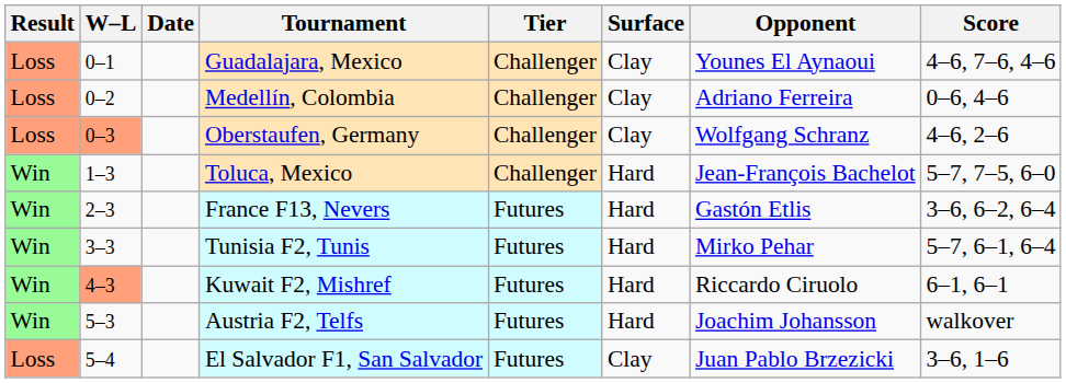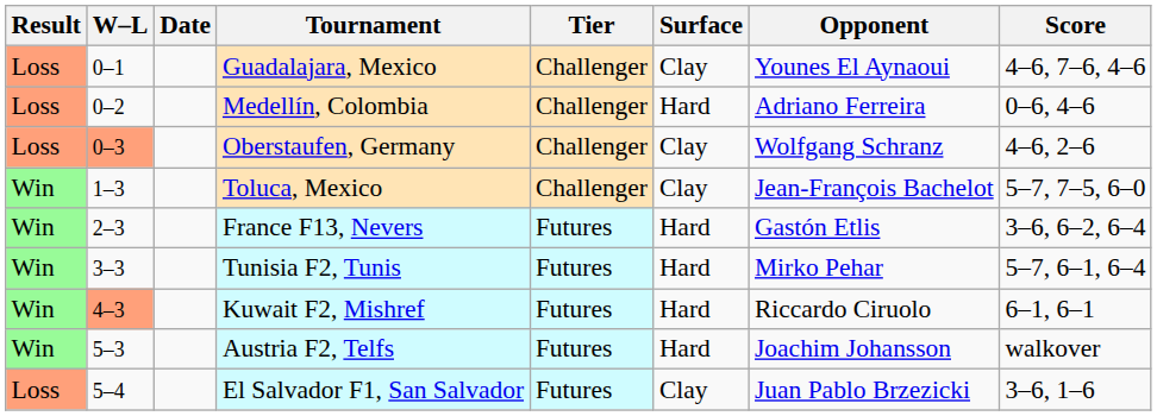 <table class="sortable wikitable">
 <tr>
 <th>Result</th>
 <th class="unsortable">W–L</th>
 <th>Date</th>
 <th>Tournament</th>
 <th>Tier</th>
 <th>Surface</th>
 <th>Opponent</th>
 <th class="unsortable">Score</th>
 </tr>
 <tr>
 <td bgcolor=FFA07A>Loss</td>
 <td><small>0–1</small></td>
 <td></td>
 <td style="background:moccasin;"><a href='#'>Guadalajara</a>, Mexico</td>
 <td style="background:moccasin;">Challenger</td>
 <td>Clay</td>
 <td> <a href='#'>Younes El Aynaoui</a></td>
 <td>4–6, 7–6, 4–6</td>
 </tr>
 <tr>
 <td bgcolor=FFA07A>Loss</td>
 <td><small>0–2</small></td>
 <td></td>
 <td style="background:moccasin;"><a href='#'>Medellín</a>, Colombia</td>
 <td style="background:moccasin;">Challenger</td>
-<td>Clay</td>
+<td>Hard</td>
 <td> <a href='#'>Adriano Ferreira</a></td>
 <td>0–6, 4–6</td>
 </tr>
 <tr>
 <td bgcolor=FFA07A>Loss</td>
 <td style="background: lightsalmon;"><small>0–3</small></td>
 <td></td>
 <td style="background:moccasin;"><a href='#'>Oberstaufen</a>, Germany</td>
 <td style="background:moccasin;">Challenger</td>
 <td>Clay</td>
 <td> <a href='#'>Wolfgang Schranz</a></td>
 <td>4–6, 2–6</td>
 </tr>
 <tr>
 <td bgcolor=98FB98>Win</td>
 <td><small>1–3</small></td>
 <td></td>
 <td style="background:moccasin;"><a href='#'>Toluca</a>, Mexico</td>
 <td style="background:moccasin;">Challenger</td>
-<td>Hard</td>
+<td>Clay</td>
 <td> <a href='#'>Jean-François Bachelot</a></td>
 <td>5–7, 7–5, 6–0</td>
 </tr>
 <tr>
 <td bgcolor=98FB98>Win</td>
 <td><small>2–3</small></td>
 <td></td>
 <td style="background:#cffcff;">France F13, <a href='#'>Nevers</a></td>
 <td style="background:#cffcff;">Futures</td>
 <td>Hard</td>
 <td> <a href='#'>Gastón Etlis</a></td>
 <td>3–6, 6–2, 6–4</td>
 </tr>
 <tr>
 <td bgcolor=98FB98>Win</td>
 <td><small>3–3</small></td>
 <td></td>
 <td style="background:#cffcff;">Tunisia F2, <a href='#'>Tunis</a></td>
 <td style="background:#cffcff;">Futures</td>
 <td>Hard</td>
 <td> <a href='#'>Mirko Pehar</a></td>
 <td>5–7, 6–1, 6–4</td>
 </tr>
 <tr>
 <td bgcolor=98FB98>Win</td>
 <td style="background: lightsalmon;"><small>4–3</small></td>
 <td></td>
 <td style="background:#cffcff;">Kuwait F2, <a href='#'>Mishref</a></td>
 <td style="background:#cffcff;">Futures</td>
 <td>Hard</td>
 <td> Riccardo Ciruolo</td>
 <td>6–1, 6–1</td>
 </tr>
 <tr>
 <td bgcolor=98FB98>Win</td>
 <td><small>5–3</small></td>
 <td></td>
 <td style="background:#cffcff;">Austria F2, <a href='#'>Telfs</a></td>
 <td style="background:#cffcff;">Futures</td>
 <td>Hard</td>
 <td> <a href='#'>Joachim Johansson</a></td>
 <td>walkover</td>
 </tr>
 <tr>
 <td bgcolor=FFA07A>Loss</td>
 <td><small>5–4</small></td>
 <td></td>
 <td style="background:#cffcff;">El Salvador F1, <a href='#'>San Salvador</a></td>
 <td style="background:#cffcff;">Futures</td>
 <td>Clay</td>
 <td> <a href='#'>Juan Pablo Brzezicki</a></td>
 <td>3–6, 1–6</td>
 </tr>
 </table>
